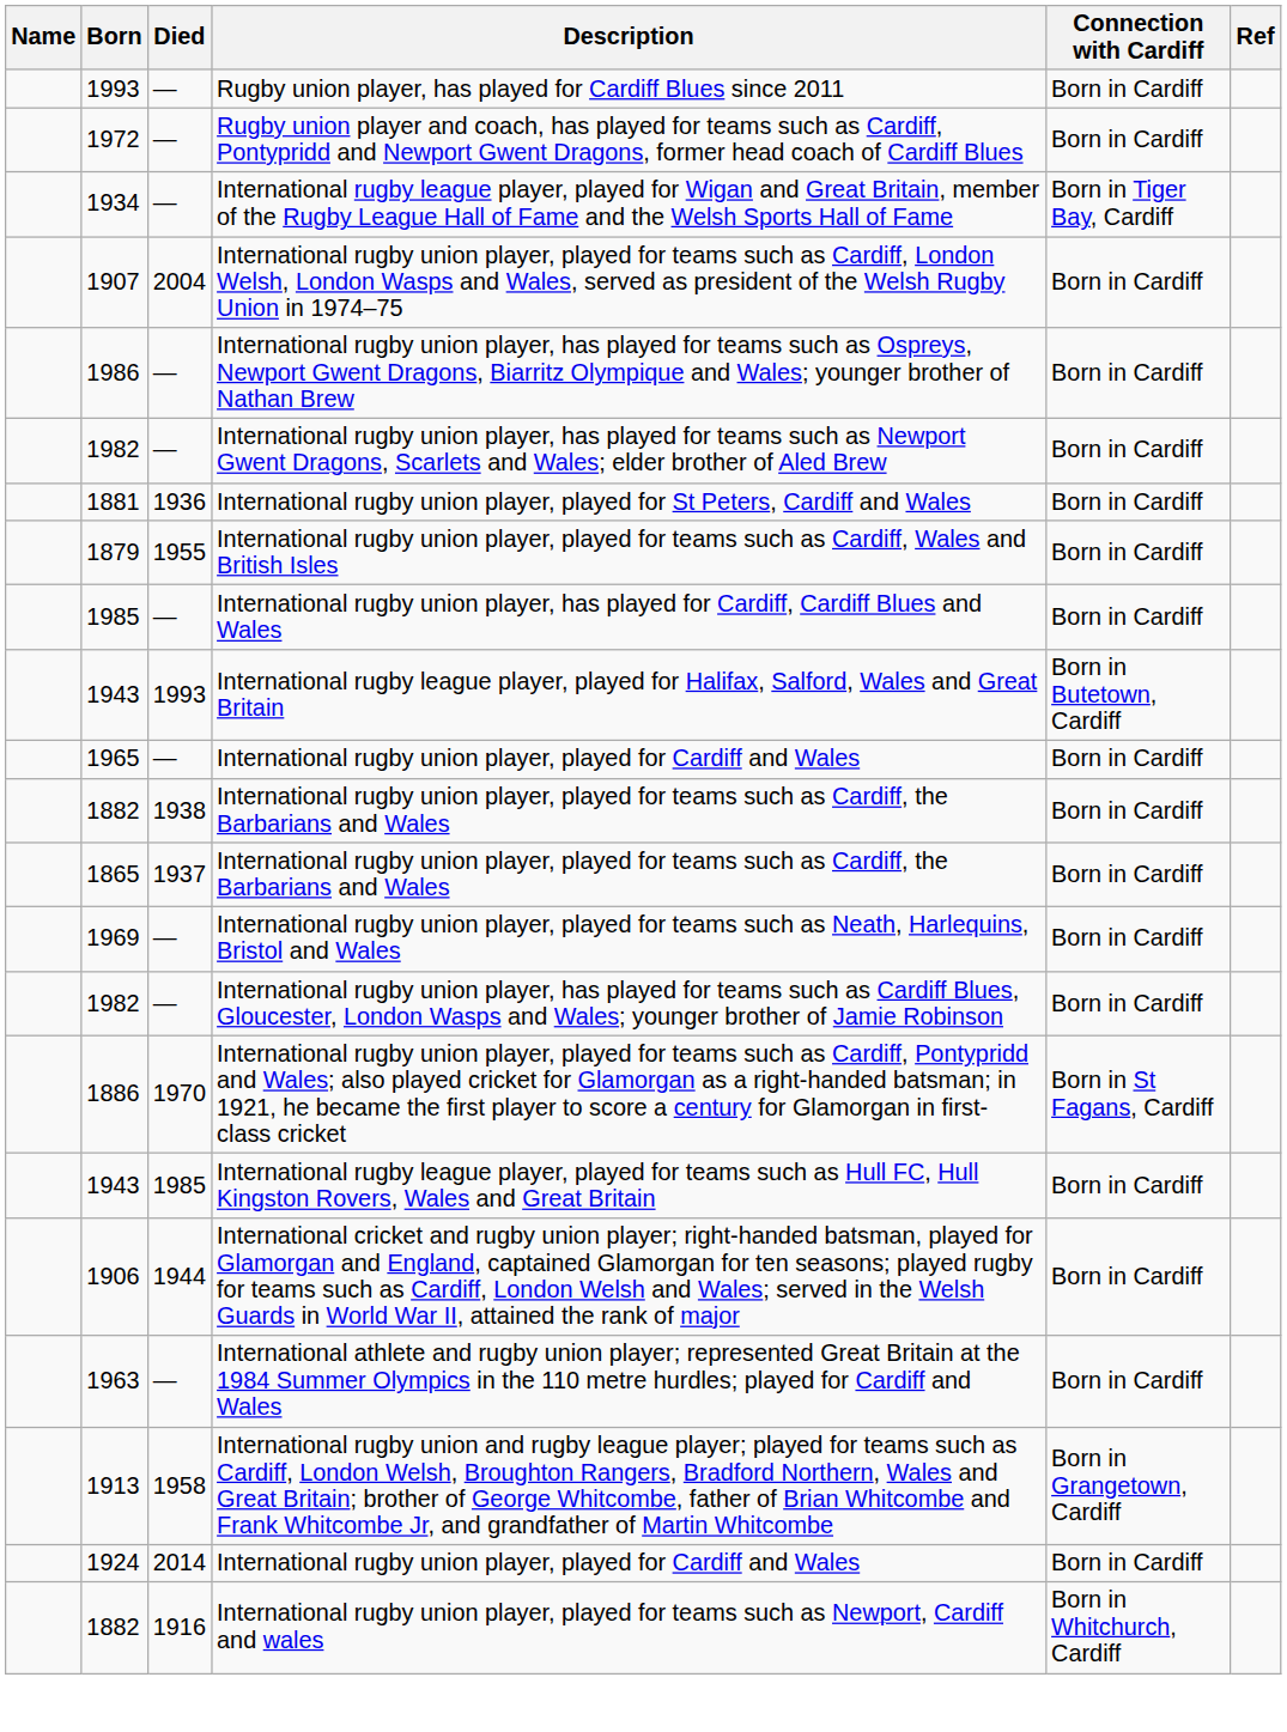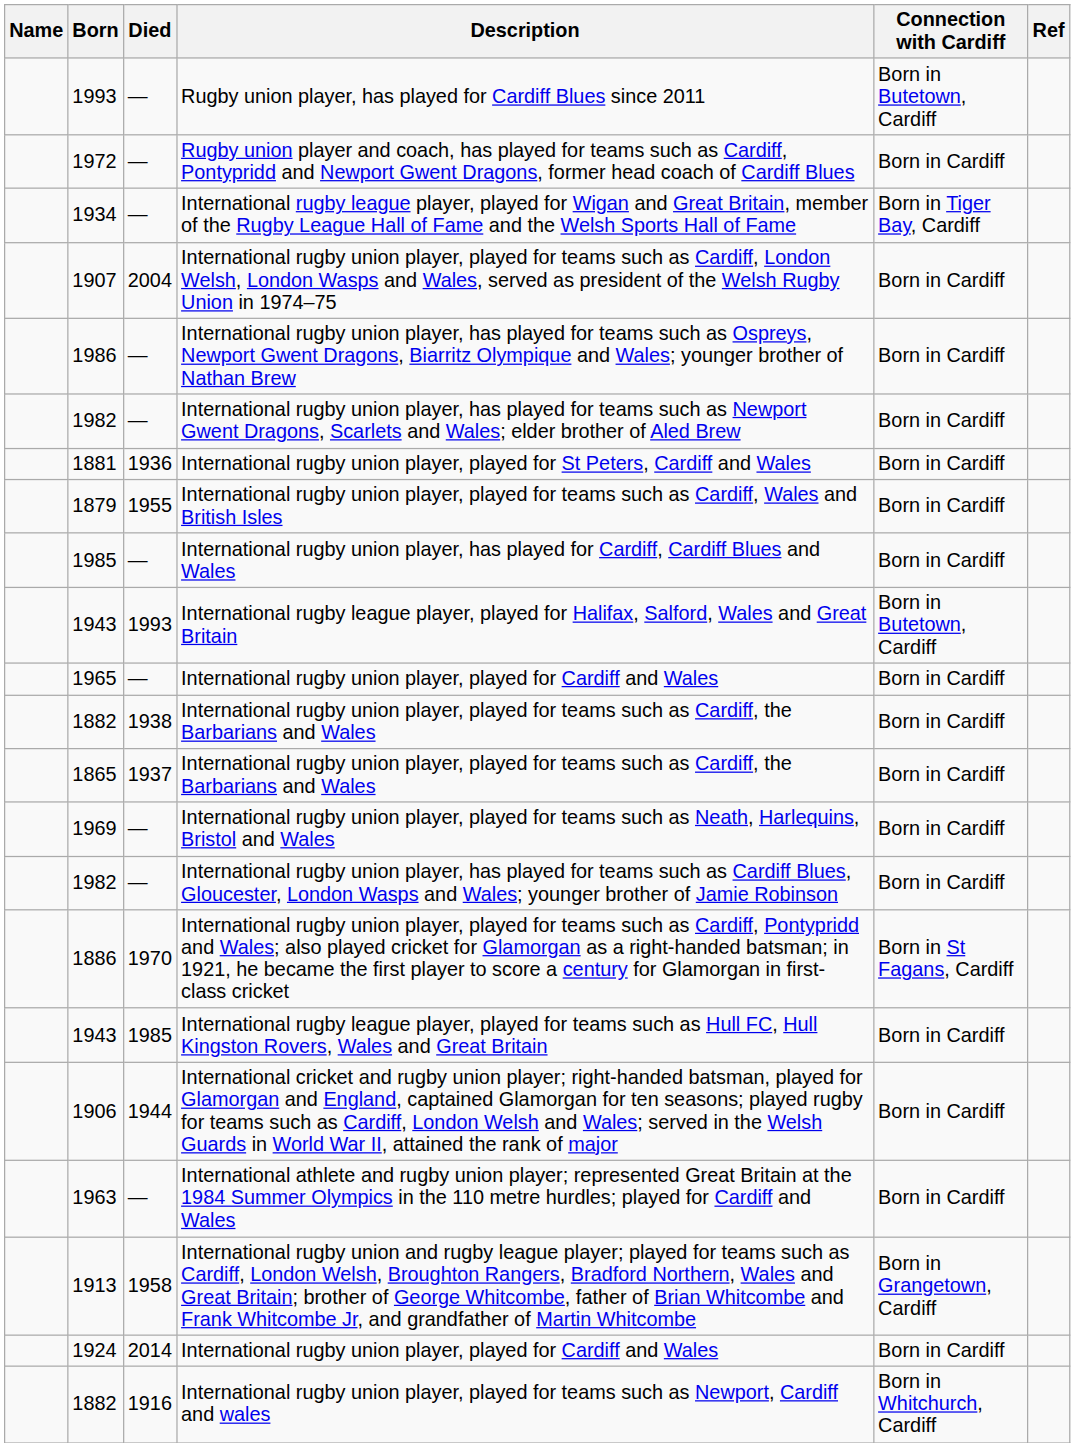 <table class="sortable wikitable" style="text-align: left; width: 68%;">
 <tr>
 <th scope="col">Name</th>
 <th scope="col">Born</th>
 <th scope="col">Died</th>
 <th scope="col">Description</th>
 <th scope="col">Connection with Cardiff</th>
 <th scope="col"><abbr>Ref</abbr></th>
 </tr>
 <tr>
 <td></td>
 <td>1993</td>
 <td>—</td>
 <td>Rugby union player, has played for <a href='#'>Cardiff Blues</a> since 2011</td>
-<td>Born in Cardiff</td>
+<td>Born in <a href='#'>Butetown</a>, Cardiff</td>
 <td></td>
 </tr>
 <tr>
 <td></td>
 <td>1972</td>
 <td>—</td>
 <td><a href='#'>Rugby union</a> player and coach, has played for teams such as <a href='#'>Cardiff</a>, <a href='#'>Pontypridd</a> and <a href='#'>Newport Gwent Dragons</a>, former head coach of <a href='#'>Cardiff Blues</a></td>
 <td>Born in Cardiff</td>
 <td></td>
 </tr>
 <tr>
 <td></td>
 <td>1934</td>
 <td>—</td>
 <td>International <a href='#'>rugby league</a> player, played for <a href='#'>Wigan</a> and <a href='#'>Great Britain</a>, member of the <a href='#'>Rugby League Hall of Fame</a> and the <a href='#'>Welsh Sports Hall of Fame</a></td>
 <td>Born in <a href='#'>Tiger Bay</a>, Cardiff</td>
 <td></td>
 </tr>
 <tr>
 <td></td>
 <td>1907</td>
 <td>2004</td>
 <td>International rugby union player, played for teams such as <a href='#'>Cardiff</a>, <a href='#'>London Welsh</a>, <a href='#'>London Wasps</a> and <a href='#'>Wales</a>, served as president of the <a href='#'>Welsh Rugby Union</a> in 1974–75</td>
 <td>Born in Cardiff</td>
 <td></td>
 </tr>
 <tr>
 <td></td>
 <td>1986</td>
 <td>—</td>
 <td>International rugby union player, has played for teams such as <a href='#'>Ospreys</a>, <a href='#'>Newport Gwent Dragons</a>, <a href='#'>Biarritz Olympique</a> and <a href='#'>Wales</a>; younger brother of <a href='#'>Nathan Brew</a></td>
 <td>Born in Cardiff</td>
 <td></td>
 </tr>
 <tr>
 <td></td>
 <td>1982</td>
 <td>—</td>
 <td>International rugby union player, has played for teams such as <a href='#'>Newport Gwent Dragons</a>, <a href='#'>Scarlets</a> and <a href='#'>Wales</a>; elder brother of <a href='#'>Aled Brew</a></td>
 <td>Born in Cardiff</td>
 <td></td>
 </tr>
 <tr>
 <td></td>
 <td>1881</td>
 <td>1936</td>
 <td>International rugby union player, played for <a href='#'>St Peters</a>, <a href='#'>Cardiff</a> and <a href='#'>Wales</a></td>
 <td>Born in Cardiff</td>
 <td></td>
 </tr>
 <tr>
 <td></td>
 <td>1879</td>
 <td>1955</td>
 <td>International rugby union player, played for teams such as <a href='#'>Cardiff</a>, <a href='#'>Wales</a> and <a href='#'>British Isles</a></td>
 <td>Born in Cardiff</td>
 <td></td>
 </tr>
 <tr>
 <td></td>
 <td>1985</td>
 <td>—</td>
 <td>International rugby union player, has played for <a href='#'>Cardiff</a>, <a href='#'>Cardiff Blues</a> and <a href='#'>Wales</a></td>
 <td>Born in Cardiff</td>
 <td></td>
 </tr>
 <tr>
 <td></td>
 <td>1943</td>
 <td>1993</td>
 <td>International rugby league player, played for <a href='#'>Halifax</a>, <a href='#'>Salford</a>, <a href='#'>Wales</a> and <a href='#'>Great Britain</a></td>
 <td>Born in <a href='#'>Butetown</a>, Cardiff</td>
 <td></td>
 </tr>
 <tr>
 <td></td>
 <td>1965</td>
 <td>—</td>
 <td>International rugby union player, played for <a href='#'>Cardiff</a> and <a href='#'>Wales</a></td>
 <td>Born in Cardiff</td>
 <td></td>
 </tr>
 <tr>
 <td></td>
 <td>1882</td>
 <td>1938</td>
 <td>International rugby union player, played for teams such as <a href='#'>Cardiff</a>, the <a href='#'>Barbarians</a> and <a href='#'>Wales</a></td>
 <td>Born in Cardiff</td>
 <td></td>
 </tr>
 <tr>
 <td></td>
 <td>1865</td>
 <td>1937</td>
 <td>International rugby union player, played for teams such as <a href='#'>Cardiff</a>, the <a href='#'>Barbarians</a> and <a href='#'>Wales</a></td>
 <td>Born in Cardiff</td>
 <td></td>
 </tr>
 <tr>
 <td></td>
 <td>1969</td>
 <td>—</td>
 <td>International rugby union player, played for teams such as <a href='#'>Neath</a>, <a href='#'>Harlequins</a>, <a href='#'>Bristol</a> and <a href='#'>Wales</a></td>
 <td>Born in Cardiff</td>
 <td></td>
 </tr>
 <tr>
 <td></td>
 <td>1982</td>
 <td>—</td>
 <td>International rugby union player, has played for teams such as <a href='#'>Cardiff Blues</a>, <a href='#'>Gloucester</a>, <a href='#'>London Wasps</a> and <a href='#'>Wales</a>; younger brother of <a href='#'>Jamie Robinson</a></td>
 <td>Born in Cardiff</td>
 <td></td>
 </tr>
 <tr>
 <td></td>
 <td>1886</td>
 <td>1970</td>
 <td>International rugby union player, played for teams such as <a href='#'>Cardiff</a>, <a href='#'>Pontypridd</a> and <a href='#'>Wales</a>; also played cricket for <a href='#'>Glamorgan</a> as a right-handed batsman; in 1921, he became the first player to score a <a href='#'>century</a> for Glamorgan in first-class cricket</td>
 <td>Born in <a href='#'>St Fagans</a>, Cardiff</td>
 <td></td>
 </tr>
 <tr>
 <td></td>
 <td>1943</td>
 <td>1985</td>
 <td>International rugby league player, played for teams such as <a href='#'>Hull FC</a>, <a href='#'>Hull Kingston Rovers</a>, <a href='#'>Wales</a> and <a href='#'>Great Britain</a></td>
 <td>Born in Cardiff</td>
 <td></td>
 </tr>
 <tr>
 <td></td>
 <td>1906</td>
 <td>1944</td>
 <td>International cricket and rugby union player; right-handed batsman, played for <a href='#'>Glamorgan</a> and <a href='#'>England</a>, captained Glamorgan for ten seasons; played rugby for teams such as <a href='#'>Cardiff</a>, <a href='#'>London Welsh</a> and <a href='#'>Wales</a>; served in the <a href='#'>Welsh Guards</a> in <a href='#'>World War II</a>, attained the rank of <a href='#'>major</a></td>
 <td>Born in Cardiff</td>
 <td></td>
 </tr>
 <tr>
 <td></td>
 <td>1963</td>
 <td>—</td>
 <td>International athlete and rugby union player; represented Great Britain at the <a href='#'>1984 Summer Olympics</a> in the 110 metre hurdles; played for <a href='#'>Cardiff</a> and <a href='#'>Wales</a></td>
 <td>Born in Cardiff</td>
 <td></td>
 </tr>
 <tr>
 <td></td>
 <td>1913</td>
 <td>1958</td>
 <td>International rugby union and rugby league player; played for teams such as <a href='#'>Cardiff</a>, <a href='#'>London Welsh</a>, <a href='#'>Broughton Rangers</a>, <a href='#'>Bradford Northern</a>, <a href='#'>Wales</a> and <a href='#'>Great Britain</a>; brother of <a href='#'>George Whitcombe</a>, father of <a href='#'>Brian Whitcombe</a> and <a href='#'>Frank Whitcombe Jr</a>, and grandfather of <a href='#'>Martin Whitcombe</a></td>
 <td>Born in <a href='#'>Grangetown</a>, Cardiff</td>
 <td></td>
 </tr>
 <tr>
 <td></td>
 <td>1924</td>
 <td>2014</td>
 <td>International rugby union player, played for <a href='#'>Cardiff</a> and <a href='#'>Wales</a></td>
 <td>Born in Cardiff</td>
 <td></td>
 </tr>
 <tr>
 <td></td>
 <td>1882</td>
 <td>1916</td>
 <td>International rugby union player, played for teams such as <a href='#'>Newport</a>, <a href='#'>Cardiff</a> and <a href='#'>wales</a></td>
 <td>Born in <a href='#'>Whitchurch</a>, Cardiff</td>
 <td></td>
 </tr>
 </table>
